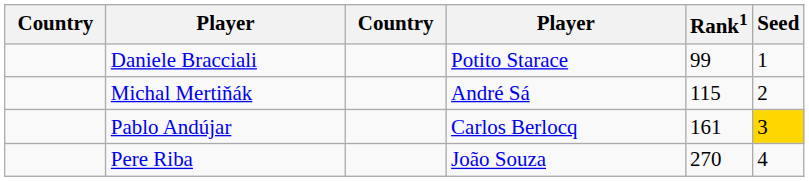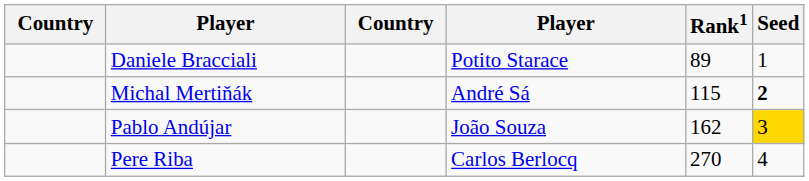 <table class="sortable wikitable">
 <tr>
 <th width="70">Country</th>
 <th width="175">Player</th>
 <th width="70">Country</th>
 <th width="175">Player</th>
 <th>Rank<sup>1</sup></th>
 <th>Seed</th>
 </tr>
 <tr>
 <td></td>
 <td><a href='#'>Daniele Bracciali</a></td>
 <td></td>
 <td><a href='#'>Potito Starace</a></td>
-<td>99</td>
+<td>89</td>
 <td>1</td>
 </tr>
 <tr>
 <td></td>
 <td><a href='#'>Michal Mertiňák</a></td>
 <td></td>
 <td><a href='#'>André Sá</a></td>
 <td>115</td>
-<td>2</td>
+<td><strong>2</strong></td>
 </tr>
 <tr>
 <td></td>
 <td><a href='#'>Pablo Andújar</a></td>
 <td></td>
-<td><a href='#'>Carlos Berlocq</a></td>
-<td>161</td>
+<td><a href='#'>João Souza</a></td>
+<td>162</td>
 <td style="background: gold;">3</td>
 </tr>
 <tr>
 <td></td>
 <td><a href='#'>Pere Riba</a></td>
 <td></td>
-<td><a href='#'>João Souza</a></td>
+<td><a href='#'>Carlos Berlocq</a></td>
 <td>270</td>
 <td>4</td>
 </tr>
 </table>
